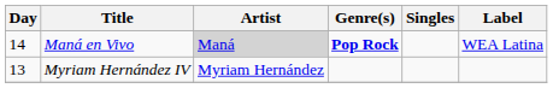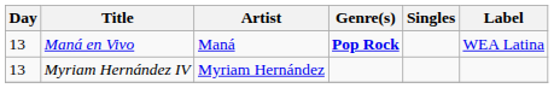 <table class="wikitable sortable" style="text-align: left;">
 <tr>
 <th>Day</th>
 <th>Title</th>
 <th>Artist</th>
 <th>Genre(s)</th>
 <th>Singles</th>
 <th>Label</th>
 </tr>
 <tr>
-<td>14</td>
+<td>13</td>
 <td><em><a href='#'>Maná en Vivo</a></em></td>
-<td style="background: lightgrey;"><a href='#'>Maná</a></td>
+<td><a href='#'>Maná</a></td>
 <td><strong><a href='#'>Pop Rock</a></strong></td>
 <td></td>
 <td><a href='#'>WEA Latina</a></td>
 </tr>
 <tr>
 <td>13</td>
 <td><em>Myriam Hernández IV</em></td>
 <td><a href='#'>Myriam Hernández</a></td>
 <td></td>
 <td></td>
 <td></td>
 </tr>
 <tr>
 </tr>
 </table>
